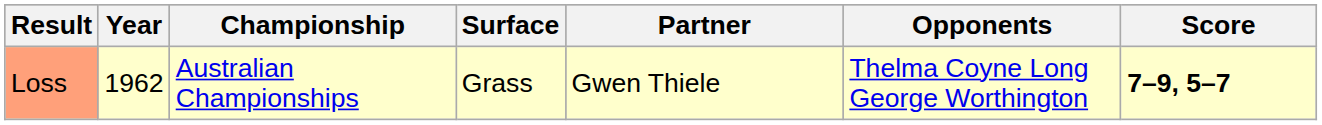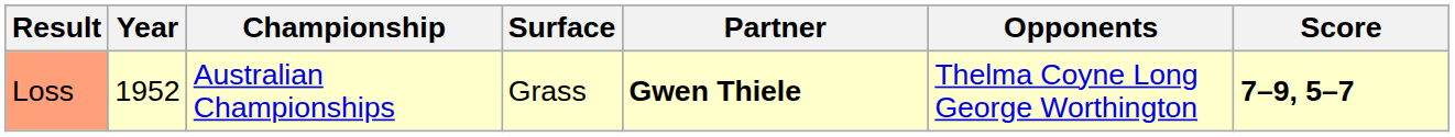 <table class="sortable wikitable">
 <tr>
 <th style="width:40px">Result</th>
 <th style="width:30px">Year</th>
 <th style="width:165px">Championship</th>
 <th style="width:50px">Surface</th>
 <th style="width:160px">Partner</th>
 <th style="width:160px">Opponents</th>
 <th style="width:110px" class="unsortable">Score</th>
 </tr>
 <tr style="background:#ffc;">
 <td style="background:#ffa07a;">Loss</td>
-<td>1962</td>
+<td>1952</td>
 <td><a href='#'>Australian Championships</a></td>
 <td>Grass</td>
-<td>  Gwen Thiele</td>
+<td><strong>  Gwen Thiele</strong></td>
 <td> <a href='#'>Thelma Coyne Long</a> <br>  <a href='#'>George Worthington</a></td>
 <td><strong>7–9, 5–7</strong></td>
 </tr>
 </table>
